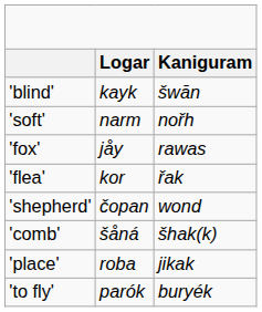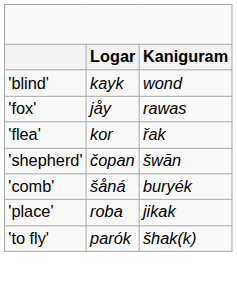 <table class= "wikitable">
 <tr style="vertical-align: center; font-size: small; height: 3em">
 </tr>
 <tr>
 <th></th>
 <th>Logar</th>
 <th>Kaniguram</th>
 </tr>
 <tr>
 <td>'blind'</td>
 <td><em>kayk</em></td>
-<td><em>šwān</em></td>
-</tr>
-<tr>
-<td>'soft'</td>
-<td><em>narm</em></td>
-<td><em>nořh</em></td>
+<td><em>wond</em></td>
 </tr>
 <tr>
 <td>'fox'</td>
 <td><em>jåy</em></td>
 <td><em>rawas</em></td>
 </tr>
 <tr>
 <td>'flea'</td>
 <td><em>kor</em></td>
 <td><em>řak</em></td>
 </tr>
 <tr>
 <td>'shepherd'</td>
 <td><em>čopan</em></td>
-<td><em>wond</em></td>
+<td><em>šwān</em></td>
 </tr>
 <tr>
 <td>'comb'</td>
 <td><em>šåná</em></td>
-<td><em>šhak(k)</em></td>
+<td><em>buryék</em></td>
 </tr>
 <tr>
 <td>'place'</td>
 <td><em>roba</em></td>
 <td><em>jikak</em></td>
 </tr>
 <tr>
 <td>'to fly'</td>
 <td><em>parók</em></td>
-<td><em>buryék</em></td>
+<td><em>šhak(k)</em></td>
 </tr>
 </table>
